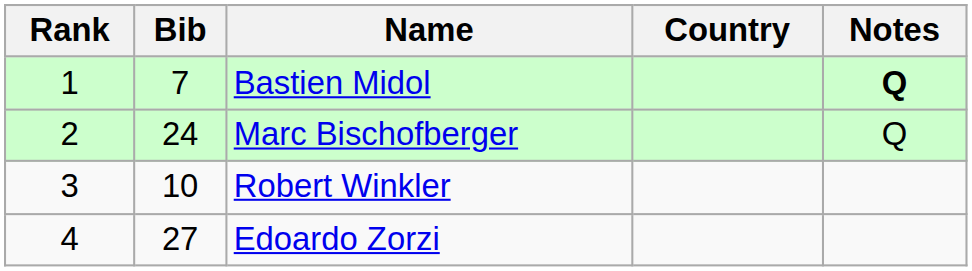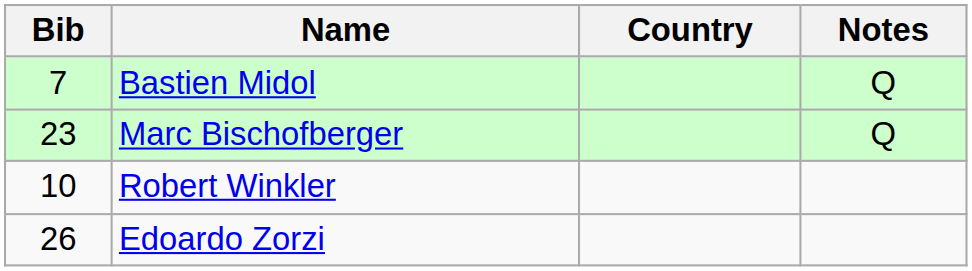 <table class="wikitable" style="text-align:center; width:470px">
 <tr>
-<th>Rank</th>
 <th>Bib</th>
 <th>Name</th>
 <th>Country</th>
 <th>Notes</th>
 </tr>
 <tr bgcolor=ccffcc>
-<td>1</td>
 <td>7</td>
 <td align=left><a href='#'>Bastien Midol</a></td>
 <td align=left></td>
-<td><strong>Q</strong></td>
+<td>Q</td>
 </tr>
 <tr bgcolor=ccffcc>
-<td>2</td>
-<td>24</td>
+<td>23</td>
 <td align=left><a href='#'>Marc Bischofberger</a></td>
 <td align=left></td>
 <td>Q</td>
 </tr>
 <tr>
-<td>3</td>
 <td>10</td>
 <td align=left><a href='#'>Robert Winkler</a></td>
 <td align=left></td>
 <td></td>
 </tr>
 <tr>
-<td>4</td>
-<td>27</td>
+<td>26</td>
 <td align=left><a href='#'>Edoardo Zorzi</a></td>
 <td align=left></td>
 <td></td>
 </tr>
 </table>
